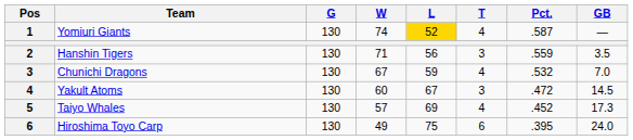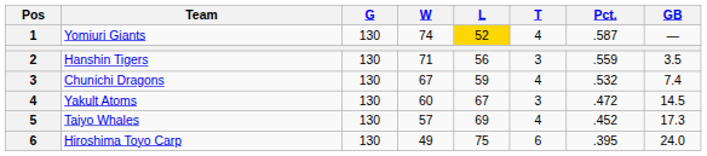 <table class="wikitable plainrowheaders" width="70%" style="text-align:center;">
 <tr>
 <th scope="col" width="5%">Pos</th>
 <th scope="col" width="25%">Team</th>
 <th scope="col" width="5%"><a href='#'>G</a></th>
 <th scope="col" width="5%"><a href='#'>W</a></th>
 <th scope="col" width="5%"><a href='#'>L</a></th>
 <th scope="col" width="5%"><a href='#'>T</a></th>
 <th scope="col" width="7%"><a href='#'>Pct.</a></th>
 <th scope="col" width="5%"><a href='#'>GB</a></th>
 </tr>
 <tr>
 <th>1</th>
 <td style="text-align:left;"><a href='#'>Yomiuri Giants</a></td>
 <td>130</td>
 <td>74</td>
 <td style="background: gold;">52</td>
 <td>4</td>
 <td>.587</td>
 <td>—</td>
 </tr>
 <tr>
 <th colspan="8"></th>
 </tr>
 <tr>
 <th>2</th>
 <td style="text-align:left;"><a href='#'>Hanshin Tigers</a></td>
 <td>130</td>
 <td>71</td>
 <td>56</td>
 <td>3</td>
 <td>.559</td>
 <td>3.5</td>
 </tr>
 <tr>
 <th>3</th>
 <td style="text-align:left;"><a href='#'>Chunichi Dragons</a></td>
 <td>130</td>
 <td>67</td>
 <td>59</td>
 <td>4</td>
 <td>.532</td>
-<td>7.0</td>
+<td>7.4</td>
 </tr>
 <tr>
 <th>4</th>
 <td style="text-align:left;"><a href='#'>Yakult Atoms</a></td>
 <td>130</td>
 <td>60</td>
 <td>67</td>
 <td>3</td>
 <td>.472</td>
 <td>14.5</td>
 </tr>
 <tr>
 <th>5</th>
 <td style="text-align:left;"><a href='#'>Taiyo Whales</a></td>
 <td>130</td>
 <td>57</td>
 <td>69</td>
 <td>4</td>
 <td>.452</td>
 <td>17.3</td>
 </tr>
 <tr>
 <th>6</th>
 <td style="text-align:left;"><a href='#'>Hiroshima Toyo Carp</a></td>
 <td>130</td>
 <td>49</td>
 <td>75</td>
 <td>6</td>
 <td>.395</td>
 <td>24.0</td>
 </tr>
 </table>
